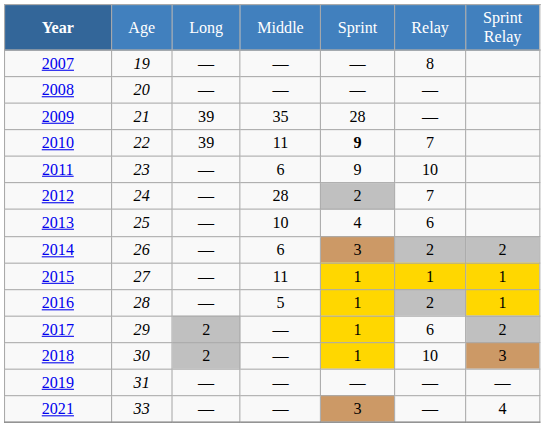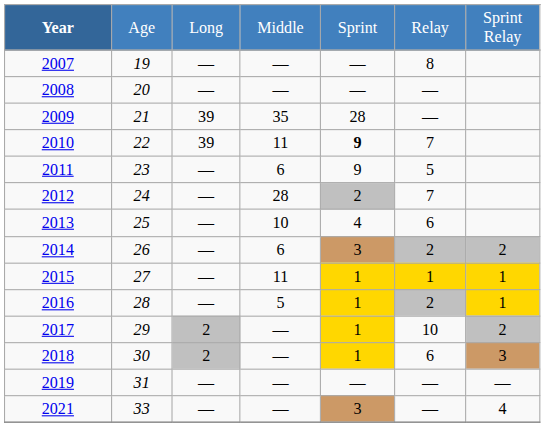 <table class="wikitable" style="font-size:95%; text-align:center; border:grey solid 1px; border-collapse:collapse;" width="40%">
 <tr style="background-color:#369; color:white;">
 <td rowspan="2" colspan="1" width="10%"><strong>Year</strong></td>
 </tr>
 <tr style="background-color:#4180be; color:white;">
 <td width="5%">Age</td>
 <td width="5%">Long</td>
 <td width="5%">Middle</td>
 <td width="5%">Sprint</td>
 <td width="5%">Relay</td>
 <td width="5%">Sprint<br>Relay</td>
 </tr>
 <tr style="background-color:#8CB2D8; color:white;">
 </tr>
 <tr>
 <td><a href='#'>2007</a></td>
 <td><em>19</em></td>
 <td>—</td>
 <td>—</td>
 <td>—</td>
 <td>8</td>
 <td></td>
 </tr>
 <tr>
 <td><a href='#'>2008</a></td>
 <td><em>20</em></td>
 <td>—</td>
 <td>—</td>
 <td>—</td>
 <td>—</td>
 <td></td>
 </tr>
 <tr>
 <td><a href='#'>2009</a></td>
 <td><em>21</em></td>
 <td>39</td>
 <td>35</td>
 <td>28</td>
 <td>—</td>
 <td></td>
 </tr>
 <tr>
 <td><a href='#'>2010</a></td>
 <td><em>22</em></td>
 <td>39</td>
 <td>11</td>
 <td><strong>9</strong></td>
 <td>7</td>
 <td></td>
 </tr>
 <tr>
 <td><a href='#'>2011</a></td>
 <td><em>23</em></td>
 <td>—</td>
 <td>6</td>
 <td>9</td>
-<td>10</td>
+<td>5</td>
 <td></td>
 </tr>
 <tr>
 <td><a href='#'>2012</a></td>
 <td><em>24</em></td>
 <td>—</td>
 <td>28</td>
 <td style="background:silver;">2</td>
 <td>7</td>
 <td></td>
 </tr>
 <tr>
 <td><a href='#'>2013</a></td>
 <td><em>25</em></td>
 <td>—</td>
 <td>10</td>
 <td>4</td>
 <td>6</td>
 <td></td>
 </tr>
 <tr>
 <td><a href='#'>2014</a></td>
 <td><em>26</em></td>
 <td>—</td>
 <td>6</td>
 <td style="background:#c96">3</td>
 <td style="background:silver;">2</td>
 <td style="background:silver;">2</td>
 </tr>
 <tr>
 <td><a href='#'>2015</a></td>
 <td><em>27</em></td>
 <td>—</td>
 <td>11</td>
 <td style="background:gold;">1</td>
 <td style="background:gold;">1</td>
 <td style="background:gold;">1</td>
 </tr>
 <tr>
 <td><a href='#'>2016</a></td>
 <td><em>28</em></td>
 <td>—</td>
 <td>5</td>
 <td style="background:gold;">1</td>
 <td style="background:silver;">2</td>
 <td style="background:gold;">1</td>
 </tr>
 <tr>
 <td><a href='#'>2017</a></td>
 <td><em>29</em></td>
 <td style="background:silver;">2</td>
 <td>—</td>
 <td style="background:gold;">1</td>
-<td>6</td>
+<td>10</td>
 <td style="background:silver;">2</td>
 </tr>
 <tr>
 <td><a href='#'>2018</a></td>
 <td><em>30</em></td>
 <td style="background:silver;">2</td>
 <td>—</td>
 <td style="background:gold;">1</td>
-<td>10</td>
+<td>6</td>
 <td style="background:#c96">3</td>
 </tr>
 <tr>
 <td><a href='#'>2019</a></td>
 <td><em>31</em></td>
 <td>—</td>
 <td>—</td>
 <td>—</td>
 <td>—</td>
 <td>—</td>
 </tr>
 <tr>
 <td><a href='#'>2021</a></td>
 <td><em>33</em></td>
 <td>—</td>
 <td>—</td>
 <td style="background:#c96">3</td>
 <td>—</td>
 <td>4</td>
 </tr>
 <tr>
 </tr>
 </table>
